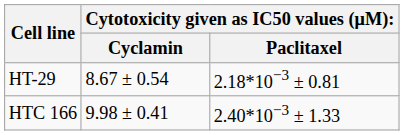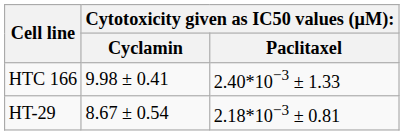 <table class="wikitable">
 <tr>
 <th rowspan="2">Cell line</th>
 <th colspan="2">Cytotoxicity given as IC50 values (μM):</th>
 </tr>
 <tr>
 <th>Cyclamin</th>
 <th>Paclitaxel</th>
 </tr>
 <tr>
+<td>HTC 166</td>
+<td>9.98 ± 0.41</td>
+<td>2.40*10<sup>−3</sup> ± 1.33</td>
+</tr>
+<tr>
 <td>HT-29</td>
 <td>8.67 ± 0.54</td>
 <td>2.18*10<sup>−3</sup> ± 0.81</td>
 </tr>
-<tr>
-<td>HTC 166</td>
-<td>9.98 ± 0.41</td>
-<td>2.40*10<sup>−3</sup> ± 1.33</td>
-</tr>
 </table>
